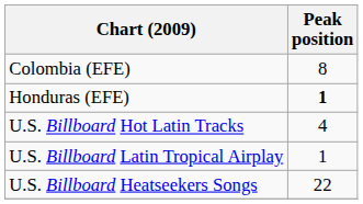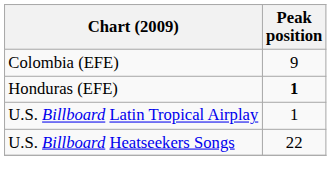 <table class="wikitable">
 <tr>
 <th align="left">Chart (2009)</th>
 <th align="left">Peak<br>position</th>
 </tr>
 <tr>
 <td>Colombia (EFE)</td>
-<td align="center">8</td>
+<td align="center">9</td>
 </tr>
 <tr>
 <td>Honduras (EFE)</td>
 <td style="text-align:center;"><strong>1</strong></td>
-</tr>
-<tr>
-<td align="left">U.S. <em><a href='#'>Billboard</a></em> <a href='#'>Hot Latin Tracks</a></td>
-<td align="center">4</td>
 </tr>
 <tr>
 <td align="left">U.S. <em><a href='#'>Billboard</a></em> <a href='#'>Latin Tropical Airplay</a></td>
 <td align="center">1</td>
 </tr>
 <tr>
 <td align="left">U.S. <em><a href='#'>Billboard</a></em> <a href='#'>Heatseekers Songs</a></td>
 <td align="center">22</td>
 </tr>
 <tr>
 </tr>
 </table>
